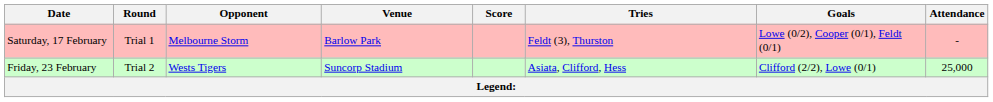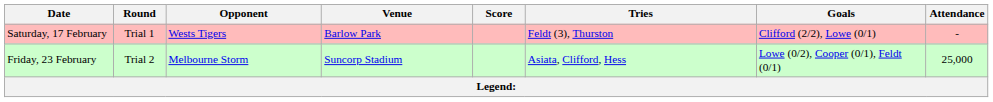 <table class="wikitable" style="font-size:75%;">
 <tr>
 <th style="width:110px;">Date</th>
 <th style="width:50px;">Round</th>
 <th style="width:160px;">Opponent</th>
 <th style="width:155px;">Venue</th>
 <th style="width:50px;">Score</th>
 <th style="width:240px;">Tries</th>
 <th style="width:175px;">Goals</th>
 <th style="width:60px;">Attendance</th>
 </tr>
 <tr style="background:#fbb;">
 <td>Saturday, 17 February</td>
 <td style="text-align:center;">Trial 1</td>
-<td> <a href='#'>Melbourne Storm</a></td>
+<td> <a href='#'>Wests Tigers</a></td>
 <td><a href='#'>Barlow Park</a></td>
 <td style="text-align:center;"></td>
 <td><a href='#'>Feldt</a> (3), <a href='#'>Thurston</a></td>
-<td><a href='#'>Lowe</a> (0/2), <a href='#'>Cooper</a> (0/1), <a href='#'>Feldt</a> (0/1)</td>
+<td><a href='#'>Clifford</a> (2/2), <a href='#'>Lowe</a> (0/1)</td>
 <td style="text-align:center;">-</td>
 </tr>
 <tr style="background:#ccffcc;">
 <td>Friday, 23 February</td>
 <td style="text-align:center;">Trial 2</td>
-<td> <a href='#'>Wests Tigers</a></td>
+<td> <a href='#'>Melbourne Storm</a></td>
 <td><a href='#'>Suncorp Stadium</a></td>
 <td style="text-align:center;"></td>
 <td><a href='#'>Asiata</a>, <a href='#'>Clifford</a>, <a href='#'>Hess</a></td>
-<td><a href='#'>Clifford</a> (2/2), <a href='#'>Lowe</a> (0/1)</td>
+<td><a href='#'>Lowe</a> (0/2), <a href='#'>Cooper</a> (0/1), <a href='#'>Feldt</a> (0/1)</td>
 <td style="text-align:center;">25,000</td>
 </tr>
 <tr>
 <th colspan="11"><strong>Legend</strong>:   </th>
 </tr>
 </table>
